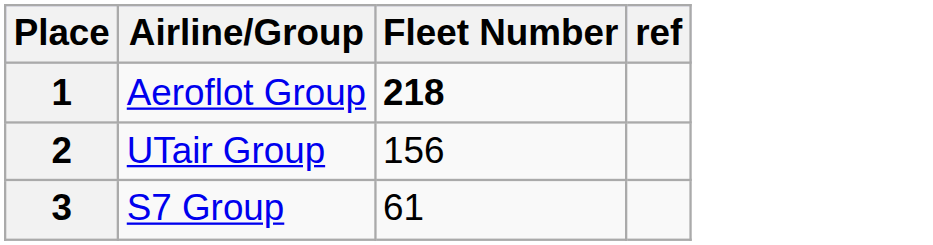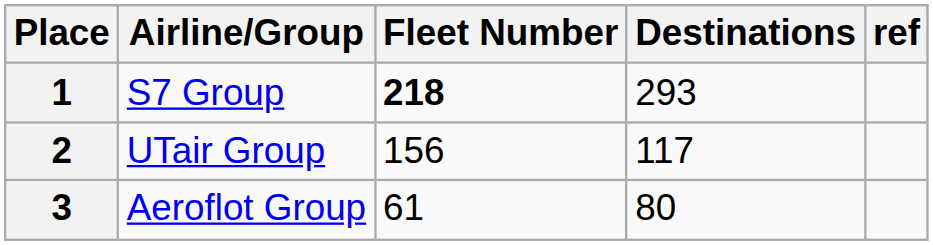 <table class="wikitable sortable">
 <tr style="background:#ccf;">
 <th>Place</th>
 <th>Airline/Group</th>
 <th>Fleet Number</th>
+<th>Destinations</th>
 <th>ref</th>
 </tr>
 <tr>
 <th>1</th>
-<td><a href='#'>Aeroflot Group</a></td>
+<td><a href='#'>S7 Group</a></td>
 <td><strong>218</strong></td>
+<td>293</td>
 <td></td>
 </tr>
 <tr>
 <th>2</th>
 <td><a href='#'>UTair Group</a></td>
 <td>156</td>
+<td>117</td>
 <td></td>
 </tr>
 <tr>
 <th>3</th>
-<td><a href='#'>S7 Group</a></td>
+<td><a href='#'>Aeroflot Group</a></td>
 <td>61</td>
+<td>80</td>
 <td></td>
 </tr>
 </table>
